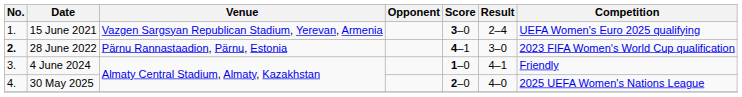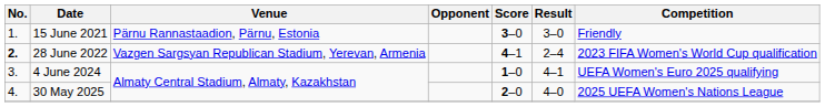 <table class="wikitable">
 <tr>
 <th>No.</th>
 <th>Date</th>
 <th>Venue</th>
 <th>Opponent</th>
 <th>Score</th>
 <th>Result</th>
 <th>Competition</th>
 </tr>
 <tr>
 <td>1.</td>
 <td>15 June 2021</td>
-<td><a href='#'>Vazgen Sargsyan Republican Stadium</a>, <a href='#'>Yerevan</a>, <a href='#'>Armenia</a></td>
+<td><a href='#'>Pärnu Rannastaadion</a>, <a href='#'>Pärnu</a>, <a href='#'>Estonia</a></td>
 <td></td>
 <td align=center><strong>3</strong>–0</td>
-<td align=center>2–4</td>
-<td><a href='#'>UEFA Women's Euro 2025 qualifying</a></td>
+<td align=center>3–0</td>
+<td><a href='#'>Friendly</a></td>
 </tr>
 <tr>
 <td><strong>2.</strong></td>
 <td>28 June 2022</td>
-<td><a href='#'>Pärnu Rannastaadion</a>, <a href='#'>Pärnu</a>, <a href='#'>Estonia</a></td>
+<td><a href='#'>Vazgen Sargsyan Republican Stadium</a>, <a href='#'>Yerevan</a>, <a href='#'>Armenia</a></td>
 <td></td>
 <td align=center><strong>4</strong>–1</td>
-<td align=center>3–0</td>
+<td align=center>2–4</td>
 <td><a href='#'>2023 FIFA Women's World Cup qualification</a></td>
 </tr>
 <tr>
 <td>3.</td>
 <td>4 June 2024</td>
 <td rowspan=2><a href='#'>Almaty Central Stadium</a>, <a href='#'>Almaty</a>, <a href='#'>Kazakhstan</a></td>
 <td></td>
 <td align=center><strong>1</strong>–0</td>
 <td align=center>4–1</td>
-<td><a href='#'>Friendly</a></td>
+<td><a href='#'>UEFA Women's Euro 2025 qualifying</a></td>
 </tr>
 <tr>
 <td>4.</td>
 <td>30 May 2025</td>
 <td></td>
 <td align=center><strong>2</strong>–0</td>
 <td align=center>4–0</td>
 <td><a href='#'>2025 UEFA Women's Nations League</a></td>
 </tr>
 <tr>
 </tr>
 </table>
